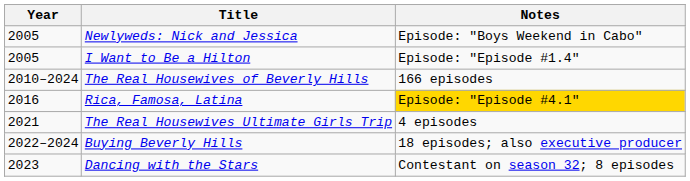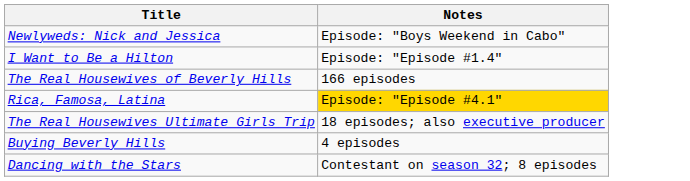 <table class="wikitable">
 <tr>
-<th>Year</th>
 <th>Title</th>
 <th>Notes</th>
 </tr>
 <tr>
-<td>2005</td>
 <td><em><a href='#'>Newlyweds: Nick and Jessica</a></em></td>
 <td>Episode: "Boys Weekend in Cabo"</td>
 </tr>
 <tr>
-<td>2005</td>
 <td><em><a href='#'>I Want to Be a Hilton</a></em></td>
 <td>Episode: "Episode #1.4"</td>
 </tr>
 <tr>
-<td>2010–2024</td>
 <td><em><a href='#'>The Real Housewives of Beverly Hills</a></em></td>
 <td>166 episodes</td>
 </tr>
 <tr>
-<td>2016</td>
 <td><em><a href='#'>Rica, Famosa, Latina</a></em></td>
 <td style="background: gold;">Episode: "Episode #4.1"</td>
 </tr>
 <tr>
-<td>2021</td>
 <td><em><a href='#'>The Real Housewives Ultimate Girls Trip</a></em></td>
+<td>18 episodes; also <a href='#'>executive producer</a></td>
+</tr>
+<tr>
+<td><em><a href='#'>Buying Beverly Hills</a></em></td>
 <td>4 episodes</td>
 </tr>
 <tr>
-<td>2022–2024</td>
-<td><em><a href='#'>Buying Beverly Hills</a></em></td>
-<td>18 episodes; also <a href='#'>executive producer</a></td>
-</tr>
-<tr>
-<td>2023</td>
 <td><em><a href='#'>Dancing with the Stars</a></em></td>
 <td>Contestant on <a href='#'>season 32</a>; 8 episodes</td>
 </tr>
 </table>
